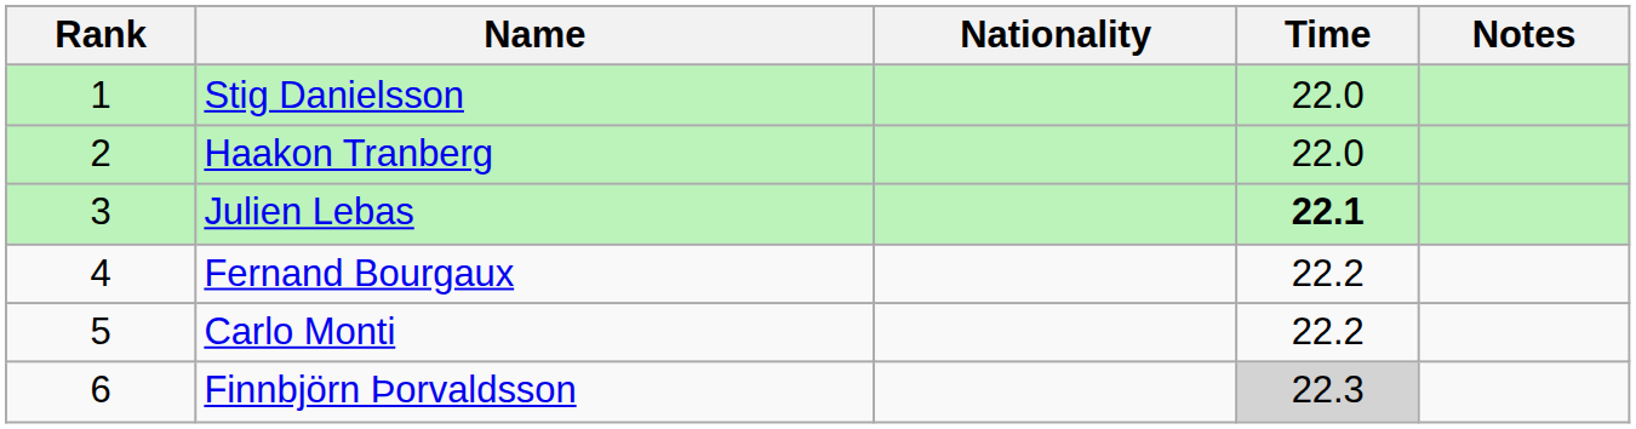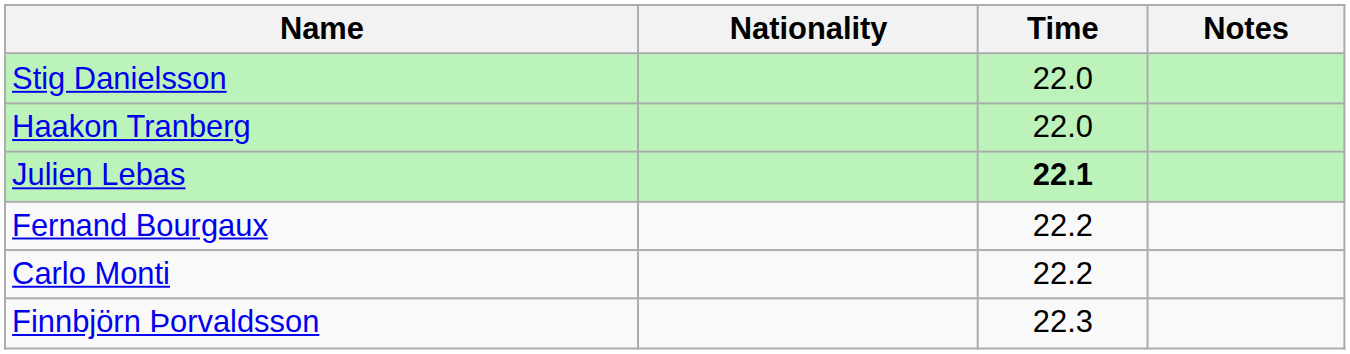 <table class="wikitable sortable" style="text-align:center;width: 55%">
 <tr>
-<th>Rank</th>
 <th>Name</th>
 <th>Nationality</th>
 <th>Time</th>
 <th>Notes</th>
 </tr>
 <tr bgcolor=bbf3bb>
-<td>1</td>
 <td align=left><a href='#'>Stig Danielsson</a></td>
 <td align=left></td>
 <td>22.0</td>
 <td></td>
 </tr>
 <tr bgcolor=bbf3bb>
-<td>2</td>
 <td align=left><a href='#'>Haakon Tranberg</a></td>
 <td align=left></td>
 <td>22.0</td>
 <td></td>
 </tr>
 <tr bgcolor=bbf3bb>
-<td>3</td>
 <td align=left><a href='#'>Julien Lebas</a></td>
 <td align=left></td>
 <td><strong>22.1</strong></td>
 <td></td>
 </tr>
 <tr>
-<td>4</td>
 <td align=left><a href='#'>Fernand Bourgaux</a></td>
 <td align=left></td>
 <td>22.2</td>
 <td></td>
 </tr>
 <tr>
-<td>5</td>
 <td align=left><a href='#'>Carlo Monti</a></td>
 <td align=left></td>
 <td>22.2</td>
 <td></td>
 </tr>
 <tr>
-<td>6</td>
 <td align=left><a href='#'>Finnbjörn Þorvaldsson</a></td>
 <td align=left></td>
-<td style="background: lightgrey;">22.3</td>
+<td>22.3</td>
 <td></td>
 </tr>
 </table>
